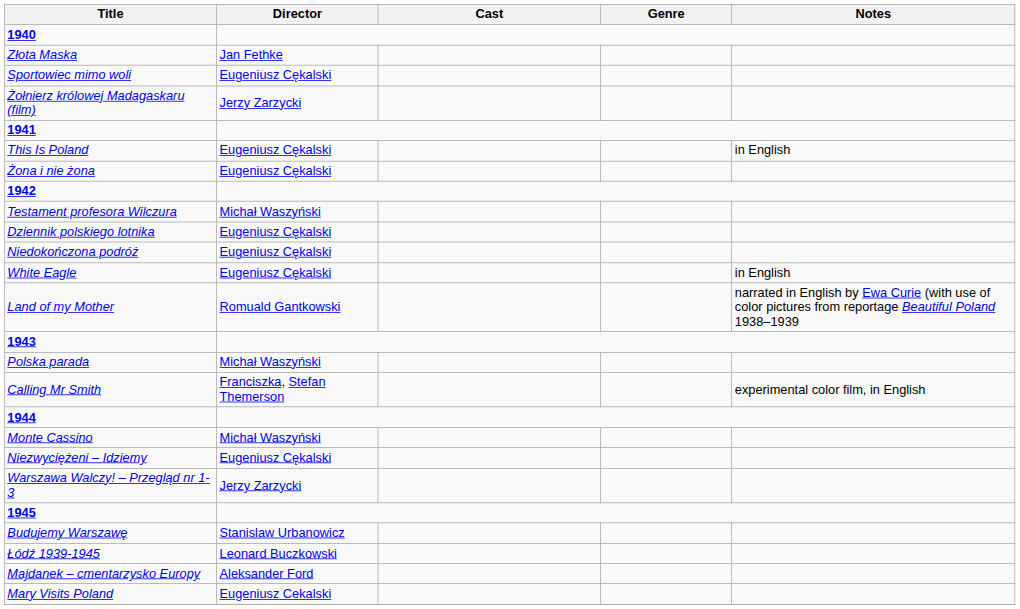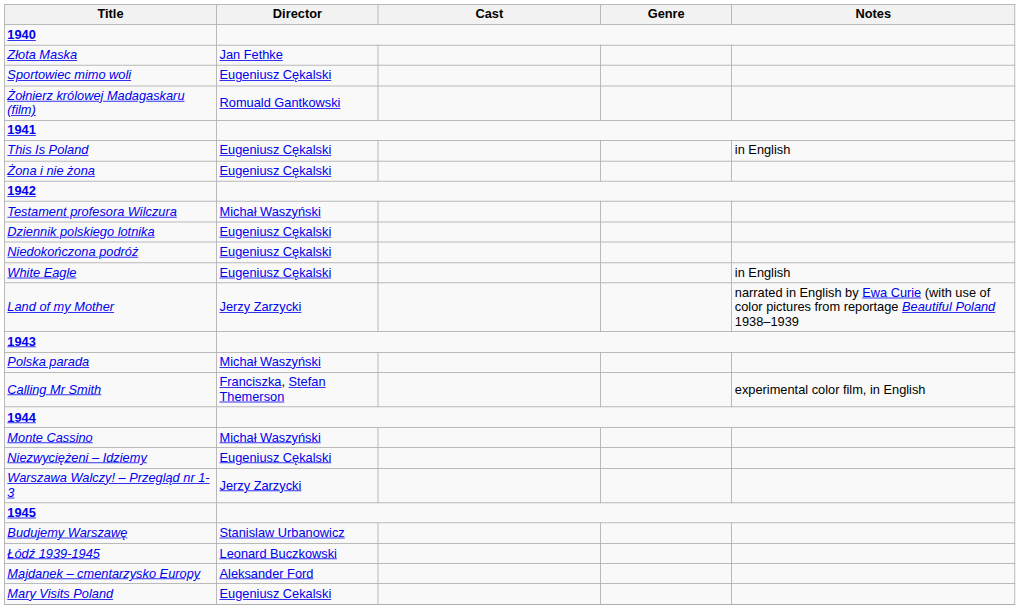 <table class="wikitable" width= "100%">
 <tr>
 <th width=21%>Title</th>
 <th width=16%>Director</th>
 <th width=22%>Cast</th>
 <th width=13%>Genre</th>
 <th width=28%>Notes</th>
 </tr>
 <tr>
 <td><strong><a href='#'>1940</a></strong></td>
 </tr>
 <tr>
 <td><em><a href='#'>Złota Maska</a></em></td>
 <td><a href='#'>Jan Fethke</a></td>
 <td></td>
 <td></td>
 <td></td>
 </tr>
 <tr>
 <td><em><a href='#'>Sportowiec mimo woli</a></em></td>
 <td><a href='#'>Eugeniusz Cękalski</a></td>
 <td></td>
 <td></td>
 <td></td>
 </tr>
 <tr>
 <td><em><a href='#'>Żołnierz królowej Madagaskaru (film)</a></em></td>
-<td><a href='#'>Jerzy Zarzycki</a></td>
+<td><a href='#'>Romuald Gantkowski</a></td>
 <td></td>
 <td></td>
 <td></td>
 </tr>
 <tr>
 <td><strong><a href='#'>1941</a></strong></td>
 </tr>
 <tr>
 <td><em><a href='#'>This Is Poland</a> </em></td>
 <td><a href='#'>Eugeniusz Cękalski</a></td>
 <td></td>
 <td></td>
 <td>in English</td>
 </tr>
 <tr>
 <td><em><a href='#'>Żona i nie żona</a></em></td>
 <td><a href='#'>Eugeniusz Cękalski</a></td>
 <td></td>
 <td></td>
 <td></td>
 </tr>
 <tr>
 <td><strong><a href='#'>1942</a></strong></td>
 </tr>
 <tr>
 <td><em><a href='#'>Testament profesora Wilczura</a></em></td>
 <td><a href='#'>Michał Waszyński</a></td>
 <td></td>
 <td></td>
 <td></td>
 </tr>
 <tr>
 <td><em><a href='#'>Dziennik polskiego lotnika</a> </em></td>
 <td><a href='#'>Eugeniusz Cękalski</a></td>
 <td></td>
 <td></td>
 <td></td>
 </tr>
 <tr>
 <td><em><a href='#'>Niedokończona podróż</a> </em></td>
 <td><a href='#'>Eugeniusz Cękalski</a></td>
 <td></td>
 <td></td>
 <td></td>
 </tr>
 <tr>
 <td><em><a href='#'>White Eagle</a> </em></td>
 <td><a href='#'>Eugeniusz Cękalski</a></td>
 <td></td>
 <td></td>
 <td>in English</td>
 </tr>
 <tr>
 <td><em><a href='#'>Land of my Mother</a> </em></td>
-<td><a href='#'>Romuald Gantkowski</a></td>
+<td><a href='#'>Jerzy Zarzycki</a></td>
 <td></td>
 <td></td>
 <td>narrated in English by <a href='#'>Ewa Curie</a> (with use of color pictures from reportage <em><a href='#'>Beautiful Poland</a></em> 1938–1939</td>
 </tr>
 <tr>
 <td><strong><a href='#'>1943</a></strong></td>
 </tr>
 <tr>
 <td><em><a href='#'>Polska parada</a> </em></td>
 <td><a href='#'>Michał Waszyński</a></td>
 <td></td>
 <td></td>
 <td></td>
 </tr>
 <tr>
 <td><em><a href='#'>Calling Mr Smith</a></em></td>
 <td><a href='#'>Franciszka</a>, <a href='#'>Stefan Themerson</a></td>
 <td></td>
 <td></td>
 <td>experimental color film, in English</td>
 </tr>
 <tr>
 <td><strong><a href='#'>1944</a></strong></td>
 </tr>
 <tr>
 <td><em><a href='#'>Monte Cassino</a> </em></td>
 <td><a href='#'>Michał Waszyński</a></td>
 <td></td>
 <td></td>
 <td></td>
 </tr>
 <tr>
 <td><em><a href='#'>Niezwyciężeni – Idziemy</a> </em></td>
 <td><a href='#'>Eugeniusz Cękalski</a></td>
 <td></td>
 <td></td>
 <td></td>
 </tr>
 <tr>
 <td><em><a href='#'>Warszawa Walczy! – Przegląd nr 1-3</a> </em></td>
 <td><a href='#'>Jerzy Zarzycki</a></td>
 <td></td>
 <td></td>
 <td></td>
 </tr>
 <tr>
 <td><strong><a href='#'>1945</a></strong></td>
 </tr>
 <tr>
 <td><em><a href='#'>Budujemy Warszawę</a> </em></td>
 <td><a href='#'>Stanislaw Urbanowicz</a></td>
 <td></td>
 <td></td>
 <td></td>
 </tr>
 <tr>
 <td><em><a href='#'>Łódź 1939-1945</a> </em></td>
 <td><a href='#'>Leonard Buczkowski</a></td>
 <td></td>
 <td></td>
 <td></td>
 </tr>
 <tr>
 <td><em><a href='#'>Majdanek – cmentarzysko Europy</a> </em></td>
 <td><a href='#'>Aleksander Ford</a></td>
 <td></td>
 <td></td>
 <td></td>
 </tr>
 <tr>
 <td><em><a href='#'>Mary Visits Poland</a> </em></td>
 <td><a href='#'>Eugeniusz Cekalski</a></td>
 <td></td>
 <td></td>
 <td></td>
 </tr>
 <tr>
 </tr>
 </table>
